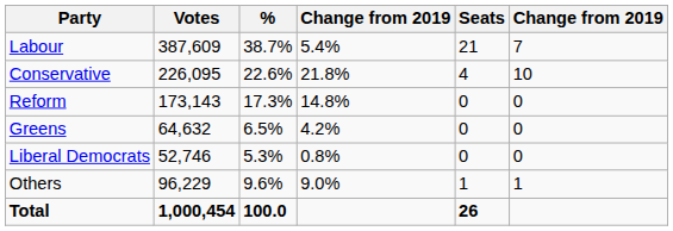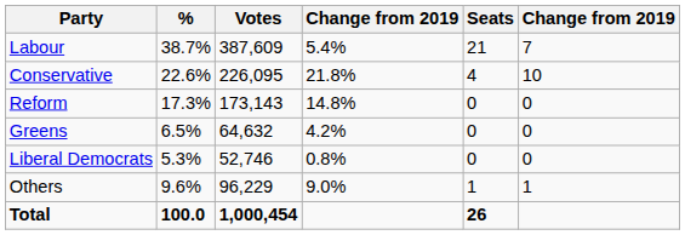 <table class="wikitable">
 <tr>
 <th>Party</th>
+<th>%</th>
 <th>Votes</th>
-<th>%</th>
 <th>Change from 2019</th>
 <th>Seats</th>
 <th>Change from 2019</th>
 </tr>
 <tr>
 <td><a href='#'>Labour</a></td>
+<td>38.7%</td>
 <td>387,609</td>
-<td>38.7%</td>
 <td>5.4%</td>
 <td>21</td>
 <td>7</td>
 </tr>
 <tr>
 <td><a href='#'>Conservative</a></td>
+<td>22.6%</td>
 <td>226,095</td>
-<td>22.6%</td>
 <td>21.8%</td>
 <td>4</td>
 <td>10</td>
 </tr>
 <tr>
 <td><a href='#'>Reform</a></td>
+<td>17.3%</td>
 <td>173,143</td>
-<td>17.3%</td>
 <td>14.8%</td>
 <td>0</td>
 <td>0</td>
 </tr>
 <tr>
 <td><a href='#'>Greens</a></td>
+<td>6.5%</td>
 <td>64,632</td>
-<td>6.5%</td>
 <td>4.2%</td>
 <td>0</td>
 <td>0</td>
 </tr>
 <tr>
 <td><a href='#'>Liberal Democrats</a></td>
+<td>5.3%</td>
 <td>52,746</td>
-<td>5.3%</td>
 <td>0.8%</td>
 <td>0</td>
 <td>0</td>
 </tr>
 <tr>
 <td>Others</td>
+<td>9.6%</td>
 <td>96,229</td>
-<td>9.6%</td>
 <td>9.0%</td>
 <td>1</td>
 <td>1</td>
 </tr>
 <tr>
 <td><strong>Total</strong></td>
+<td><strong>100.0</strong></td>
 <td><strong>1,000,454</strong></td>
-<td><strong>100.0</strong></td>
 <td></td>
 <td><strong>26</strong></td>
 <td></td>
 </tr>
 </table>
